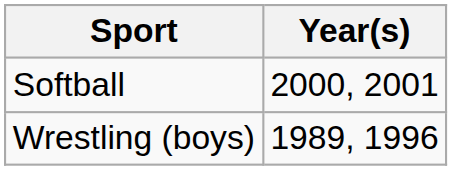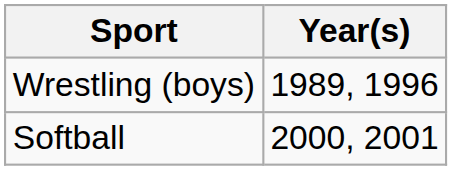 <table class="wikitable">
 <tr>
 <th>Sport</th>
 <th>Year(s)</th>
 </tr>
 <tr>
+<td>Wrestling (boys)</td>
+<td>1989, 1996</td>
+</tr>
+<tr>
 <td>Softball</td>
 <td>2000, 2001</td>
 </tr>
-<tr>
-<td>Wrestling (boys)</td>
-<td>1989, 1996</td>
-</tr>
 </table>
